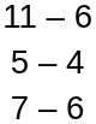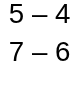 <table style="text-align:center">
 <tr>
 <th width=200></th>
 <th width=100></th>
 <th width=200></th>
-</tr>
-<tr>
-<td align=right><strong></strong></td>
-<td>11 – 6</td>
-<td align=left></td>
 </tr>
 <tr>
 <td align=right><strong></strong></td>
 <td>5 – 4</td>
 <td align=left></td>
 </tr>
 <tr>
 <td align=right><strong></strong></td>
 <td>7 – 6</td>
 <td align=left></td>
 </tr>
 </table>
